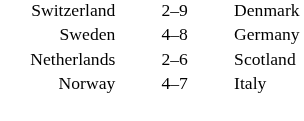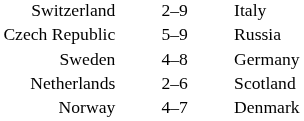 <table style="text-align:center">
 <tr>
 <th width=200></th>
 <th width=100></th>
 <th width=200></th>
 </tr>
 <tr>
 <td align=right>Switzerland </td>
 <td>2–9</td>
-<td align=left> Denmark</td>
+<td align=left> Italy</td>
+</tr>
+<tr>
+<td align=right>Czech Republic </td>
+<td>5–9</td>
+<td align=left> Russia</td>
 </tr>
 <tr>
 <td align=right>Sweden </td>
 <td>4–8</td>
 <td align=left> Germany</td>
 </tr>
 <tr>
 <td align=right>Netherlands </td>
 <td>2–6</td>
 <td align=left> Scotland</td>
 </tr>
 <tr>
 <td align=right>Norway </td>
 <td>4–7</td>
-<td align=left> Italy</td>
+<td align=left> Denmark</td>
 </tr>
 </table>
